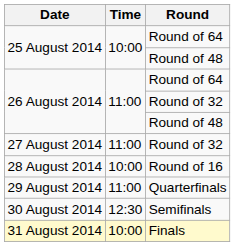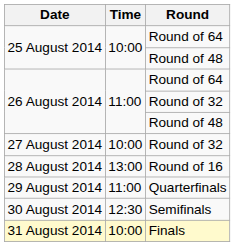 <table class="wikitable">
 <tr>
 <th>Date</th>
 <th>Time</th>
 <th>Round</th>
 </tr>
 <tr>
 <td rowspan=2>25 August 2014</td>
 <td rowspan=2>10:00</td>
 <td>Round of 64</td>
 </tr>
 <tr>
 <td>Round of 48</td>
 </tr>
 <tr>
 <td rowspan=3>26 August 2014</td>
 <td rowspan=3>11:00</td>
 <td>Round of 64</td>
 </tr>
 <tr>
 <td>Round of 32</td>
 </tr>
 <tr>
 <td>Round of 48</td>
 </tr>
 <tr>
 <td>27 August 2014</td>
-<td>11:00</td>
+<td>10:00</td>
 <td>Round of 32</td>
 </tr>
 <tr>
 <td>28 August 2014</td>
-<td>10:00</td>
+<td>13:00</td>
 <td>Round of 16</td>
 </tr>
 <tr>
 <td>29 August 2014</td>
 <td>11:00</td>
 <td>Quarterfinals</td>
 </tr>
 <tr>
 <td>30 August 2014</td>
 <td>12:30</td>
 <td>Semifinals</td>
 </tr>
 <tr bgcolor=lemonchiffon>
 <td>31 August 2014</td>
 <td>10:00</td>
 <td>Finals</td>
 </tr>
 </table>
